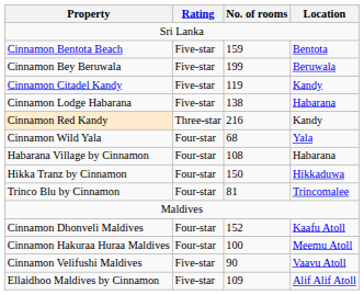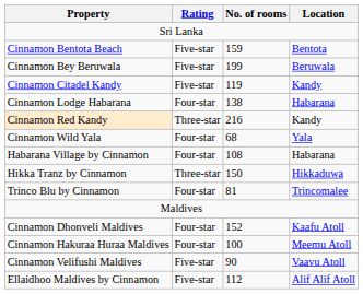 <table class="wikitable">
 <tr>
 <th>Property</th>
 <th><a href='#'>Rating</a></th>
 <th>No. of rooms</th>
 <th>Location</th>
 </tr>
 <tr>
 <td style="text-align:center;" colspan="4">Sri Lanka</td>
 </tr>
 <tr>
 <td><a href='#'>Cinnamon Bentota Beach</a></td>
 <td>Five-star</td>
 <td>159</td>
 <td><a href='#'>Bentota</a></td>
 </tr>
 <tr>
 <td>Cinnamon Bey Beruwala</td>
 <td>Five-star</td>
 <td>199</td>
 <td><a href='#'>Beruwala</a></td>
 </tr>
 <tr>
 <td><a href='#'>Cinnamon Citadel Kandy</a></td>
 <td>Five-star</td>
 <td>119</td>
 <td><a href='#'>Kandy</a></td>
 </tr>
 <tr>
 <td>Cinnamon Lodge Habarana</td>
-<td>Five-star</td>
+<td>Four-star</td>
 <td>138</td>
 <td><a href='#'>Habarana</a></td>
 </tr>
 <tr>
 <td style="background:#ffebcd;">Cinnamon Red Kandy</td>
 <td>Three-star</td>
 <td>216</td>
 <td>Kandy</td>
 </tr>
 <tr>
 <td>Cinnamon Wild Yala</td>
 <td>Four-star</td>
 <td>68</td>
 <td><a href='#'>Yala</a></td>
 </tr>
 <tr>
 <td>Habarana Village by Cinnamon</td>
 <td>Four-star</td>
 <td>108</td>
 <td>Habarana</td>
 </tr>
 <tr>
 <td>Hikka Tranz by Cinnamon</td>
-<td>Four-star</td>
+<td>Three-star</td>
 <td>150</td>
 <td><a href='#'>Hikkaduwa</a></td>
 </tr>
 <tr>
 <td>Trinco Blu by Cinnamon</td>
 <td>Four-star</td>
 <td>81</td>
 <td><a href='#'>Trincomalee</a></td>
 </tr>
 <tr>
 <td style="text-align:center;" colspan="4">Maldives</td>
 </tr>
 <tr>
 <td>Cinnamon Dhonveli Maldives</td>
 <td>Four-star</td>
 <td>152</td>
 <td><a href='#'>Kaafu Atoll</a></td>
 </tr>
 <tr>
 <td>Cinnamon Hakuraa Huraa Maldives</td>
 <td>Four-star</td>
 <td>100</td>
 <td><a href='#'>Meemu Atoll</a></td>
 </tr>
 <tr>
 <td>Cinnamon Velifushi Maldives</td>
 <td>Five-star</td>
 <td>90</td>
 <td><a href='#'>Vaavu Atoll</a></td>
 </tr>
 <tr>
 <td>Ellaidhoo Maldives by Cinnamon</td>
 <td>Five-star</td>
-<td>109</td>
+<td>112</td>
 <td><a href='#'>Alif Alif Atoll</a></td>
 </tr>
 </table>
